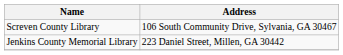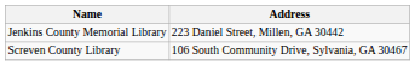 <table class="wikitable">
 <tr>
 <th>Name</th>
 <th>Address</th>
 </tr>
 <tr>
+<td>Jenkins County Memorial Library</td>
+<td>223 Daniel Street, Millen, GA 30442</td>
+</tr>
+<tr>
 <td>Screven County Library</td>
 <td>106 South Community Drive, Sylvania, GA 30467</td>
 </tr>
 <tr>
-<td>Jenkins County Memorial Library</td>
-<td>223 Daniel Street, Millen, GA 30442</td>
-</tr>
-<tr>
 </tr>
 </table>
